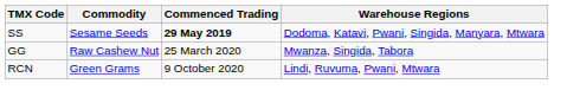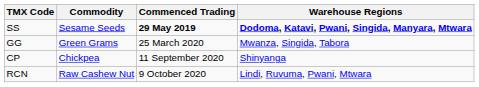 <table class="wikitable">
 <tr>
 <th>TMX Code</th>
 <th>Commodity</th>
 <th>Commenced Trading</th>
 <th>Warehouse Regions</th>
 </tr>
 <tr>
 <td>SS</td>
 <td><a href='#'>Sesame Seeds</a></td>
 <td><strong>29 May 2019</strong></td>
-<td><a href='#'>Dodoma</a>, <a href='#'>Katavi</a>, <a href='#'>Pwani</a>, <a href='#'>Singida</a>, <a href='#'>Manyara</a>, <a href='#'>Mtwara</a></td>
+<td><strong><a href='#'>Dodoma</a>, <a href='#'>Katavi</a>, <a href='#'>Pwani</a>, <a href='#'>Singida</a>, <a href='#'>Manyara</a>, <a href='#'>Mtwara</a></strong></td>
 </tr>
 <tr>
 <td>GG</td>
-<td><a href='#'>Raw Cashew Nut</a></td>
+<td><a href='#'>Green Grams</a></td>
 <td>25 March 2020</td>
 <td><a href='#'>Mwanza</a>, <a href='#'>Singida</a>, <a href='#'>Tabora</a></td>
 </tr>
 <tr>
+<td>CP</td>
+<td><a href='#'>Chickpea</a></td>
+<td>11 September 2020</td>
+<td><a href='#'>Shinyanga</a></td>
+</tr>
+<tr>
 <td>RCN</td>
-<td><a href='#'>Green Grams</a></td>
+<td><a href='#'>Raw Cashew Nut</a></td>
 <td>9 October 2020</td>
 <td><a href='#'>Lindi</a>, <a href='#'>Ruvuma</a>, <a href='#'>Pwani</a>, <a href='#'>Mtwara</a></td>
 </tr>
 </table>
